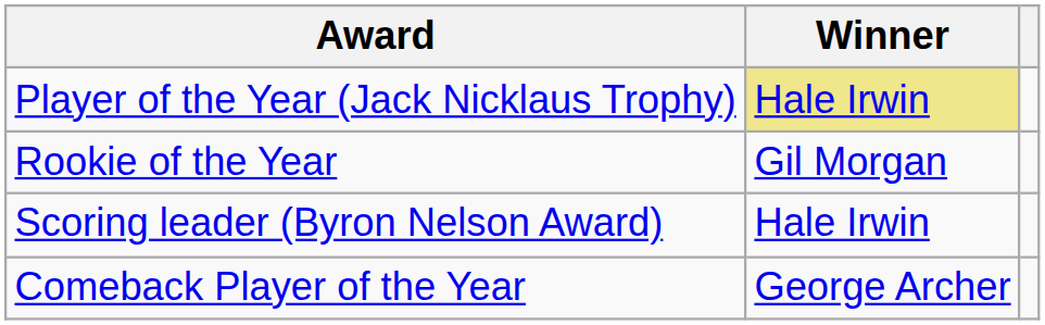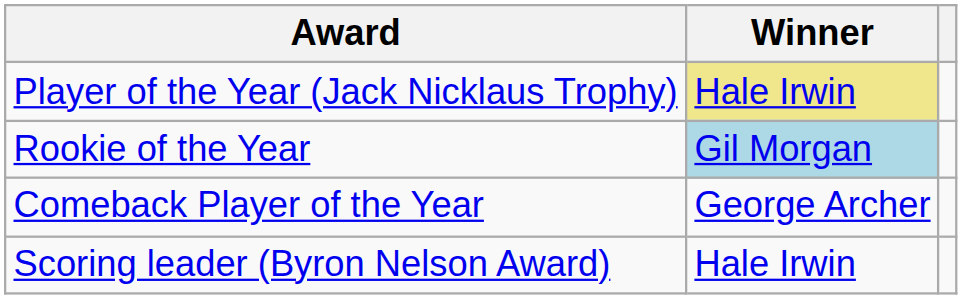 <table class="wikitable">
 <tr>
 <th>Award</th>
 <th>Winner</th>
 <th></th>
 </tr>
 <tr>
 <td><a href='#'>Player of the Year (Jack Nicklaus Trophy)</a></td>
 <td style="background: khaki;"> <a href='#'>Hale Irwin</a></td>
 <td></td>
 </tr>
 <tr>
 <td><a href='#'>Rookie of the Year</a></td>
-<td> <a href='#'>Gil Morgan</a></td>
+<td style="background: lightblue;"> <a href='#'>Gil Morgan</a></td>
+<td></td>
+</tr>
+<tr>
+<td><a href='#'>Comeback Player of the Year</a></td>
+<td> <a href='#'>George Archer</a></td>
 <td></td>
 </tr>
 <tr>
 <td><a href='#'>Scoring leader (Byron Nelson Award)</a></td>
 <td> <a href='#'>Hale Irwin</a></td>
 <td></td>
 </tr>
-<tr>
-<td><a href='#'>Comeback Player of the Year</a></td>
-<td> <a href='#'>George Archer</a></td>
-<td></td>
-</tr>
 </table>
